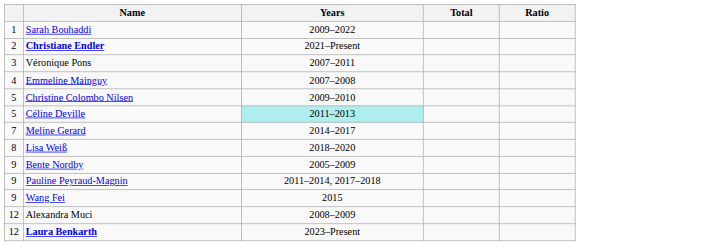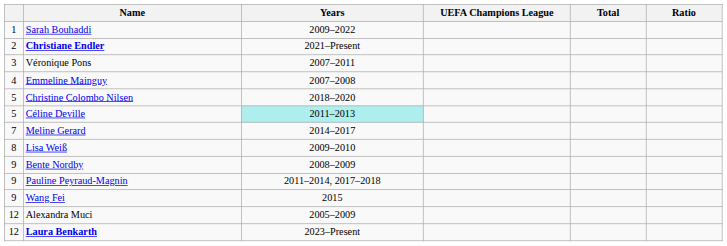 <table class="wikitable sortable"  style="text-align:center; font-size:90%; ">
 <tr>
 <th width=20px></th>
 <th width=300px>Name</th>
 <th width=250px>Years</th>
+<th width=200px>UEFA Champions League</th>
 <th width=100px>Total</th>
 <th width=100px>Ratio</th>
 </tr>
 <tr>
 <td>1</td>
 <td align="left"> <a href='#'>Sarah Bouhaddi</a></td>
 <td>2009–2022</td>
 <td></td>
 <td></td>
+<td></td>
 </tr>
 <tr>
 <td>2</td>
 <td align="left"> <strong><a href='#'>Christiane Endler</a></strong></td>
 <td>2021–Present</td>
+<td></td>
 <td></td>
 <td></td>
 </tr>
 <tr>
 <td>3</td>
 <td align="left"> Véronique Pons</td>
 <td>2007–2011</td>
 <td></td>
 <td></td>
+<td></td>
 </tr>
 <tr>
 <td>4</td>
 <td align="left"> <a href='#'>Emmeline Mainguy</a></td>
 <td>2007–2008</td>
 <td></td>
 <td></td>
+<td></td>
 </tr>
 <tr>
 <td>5</td>
 <td align="left"> <a href='#'>Christine Colombo Nilsen</a></td>
-<td>2009–2010</td>
+<td>2018–2020</td>
+<td></td>
 <td></td>
 <td></td>
 </tr>
 <tr>
 <td>5</td>
 <td align="left"> <a href='#'>Céline Deville</a></td>
 <td style="background: paleturquoise;">2011–2013</td>
 <td></td>
 <td></td>
+<td></td>
 </tr>
 <tr>
 <td>7</td>
 <td align="left"> <a href='#'>Meline Gerard</a></td>
 <td>2014–2017</td>
 <td></td>
 <td></td>
+<td></td>
 </tr>
 <tr>
 <td>8</td>
 <td align="left"> <a href='#'>Lisa Weiß</a></td>
-<td>2018–2020</td>
+<td>2009–2010</td>
+<td></td>
 <td></td>
 <td></td>
 </tr>
 <tr>
 <td>9</td>
 <td align="left"> <a href='#'>Bente Nordby</a></td>
-<td>2005–2009</td>
+<td>2008–2009</td>
+<td></td>
 <td></td>
 <td></td>
 </tr>
 <tr>
 <td>9</td>
 <td align="left"> <a href='#'>Pauline Peyraud-Magnin</a></td>
 <td>2011–2014, 2017–2018</td>
 <td></td>
 <td></td>
+<td></td>
 </tr>
 <tr>
 <td>9</td>
 <td align="left"> <a href='#'>Wang Fei</a></td>
 <td>2015</td>
 <td></td>
 <td></td>
+<td></td>
 </tr>
 <tr>
 <td>12</td>
 <td align="left"> Alexandra Muci</td>
-<td>2008–2009</td>
+<td>2005–2009</td>
+<td></td>
 <td></td>
 <td></td>
 </tr>
 <tr>
 <td>12</td>
 <td align="left"> <strong><a href='#'>Laura Benkarth</a></strong></td>
 <td>2023–Present</td>
 <td></td>
 <td></td>
+<td></td>
 </tr>
 </table>
